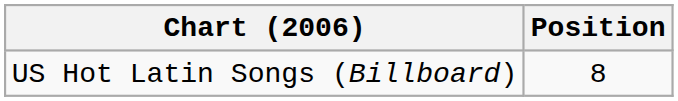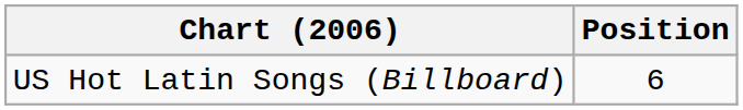 <table class="wikitable">
 <tr>
 <th>Chart (2006)</th>
 <th>Position</th>
 </tr>
 <tr>
 <td>US Hot Latin Songs (<em>Billboard</em>)</td>
-<td align="center">8</td>
+<td align="center">6</td>
 </tr>
 </table>
